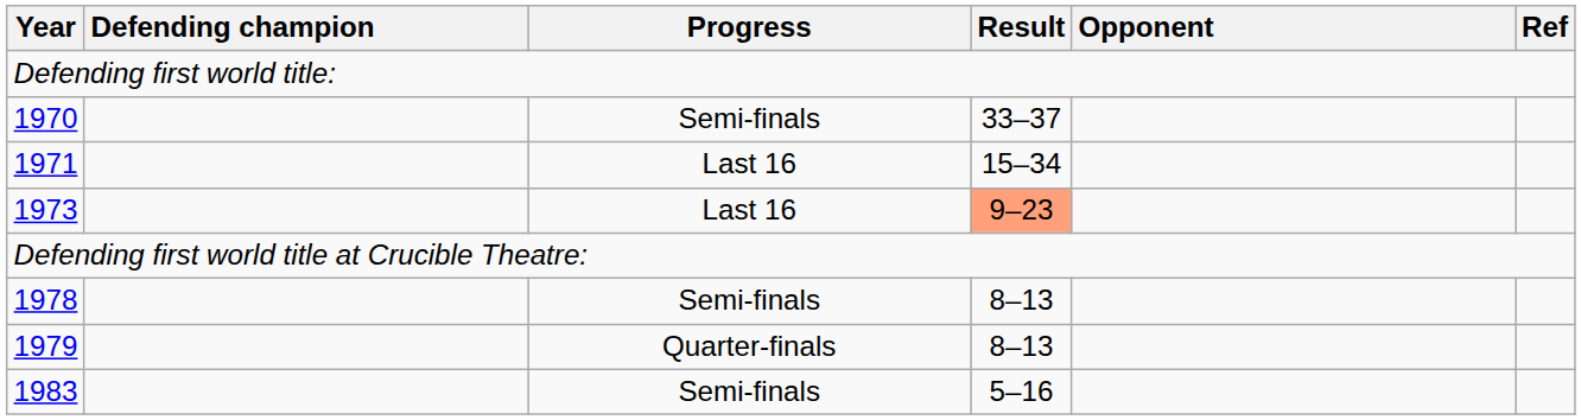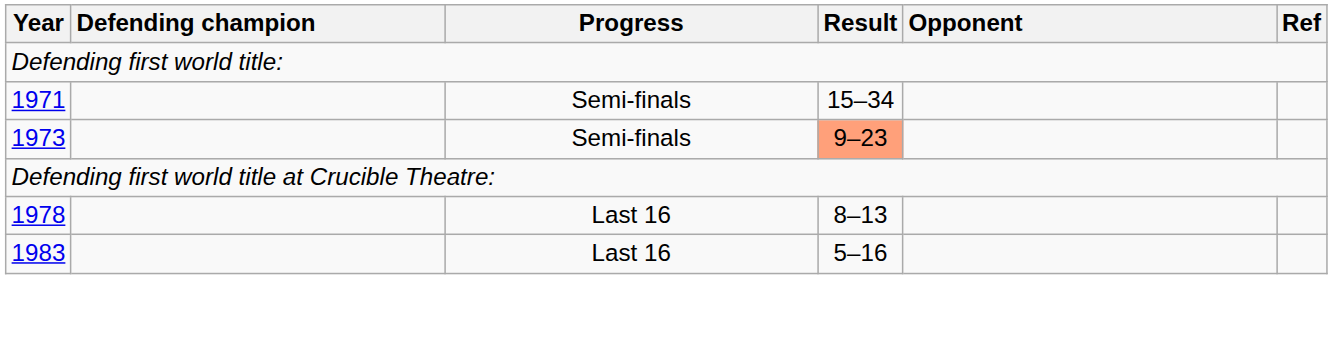 <table class="wikitable" style="text-align: center; margin: auto">
 <tr>
 <th>Year</th>
 <th style="width: 15em; text-align:left;">Defending champion</th>
 <th style="width: 15em;">Progress</th>
 <th>Result</th>
 <th style="width: 15em; text-align:left;">Opponent</th>
 <th>Ref</th>
 </tr>
 <tr>
 <td style="text-align:left"; colspan=6><em>Defending first world title:</em></td>
 </tr>
 <tr>
-<td style="text-align:left;"><a href='#'>1970</a></td>
+<td style="text-align:left;"><a href='#'>1971</a></td>
 <td style="text-align:left;"></td>
 <td>Semi-finals</td>
-<td>33–37</td>
-<td style="text-align:left;"></td>
-<td></td>
-</tr>
-<tr>
-<td style="text-align:left;"><a href='#'>1971</a></td>
-<td style="text-align:left;"></td>
-<td>Last 16</td>
 <td>15–34</td>
 <td style="text-align:left;"></td>
 <td></td>
 </tr>
 <tr>
 <td style="text-align:left;"><a href='#'>1973</a></td>
 <td style="text-align:left;"></td>
-<td>Last 16</td>
+<td>Semi-finals</td>
 <td style="background: lightsalmon;">9–23</td>
 <td style="text-align:left;"></td>
 <td></td>
 </tr>
 <tr>
 <td style="text-align:left"; colspan=6><em>Defending first world title at Crucible Theatre:</em></td>
 </tr>
 <tr>
 <td style="text-align:left;"><a href='#'>1978</a></td>
 <td style="text-align:left;"></td>
-<td>Semi-finals</td>
-<td>8–13</td>
-<td style="text-align:left;"></td>
-<td></td>
-</tr>
-<tr>
-<td style="text-align:left;"><a href='#'>1979</a></td>
-<td style="text-align:left;"></td>
-<td>Quarter-finals</td>
+<td>Last 16</td>
 <td>8–13</td>
 <td style="text-align:left;"></td>
 <td></td>
 </tr>
 <tr>
 <td style="text-align:left;"><a href='#'>1983</a></td>
 <td style="text-align:left;"></td>
-<td>Semi-finals</td>
+<td>Last 16</td>
 <td>5–16</td>
 <td style="text-align:left;"></td>
 <td></td>
 </tr>
 </table>
